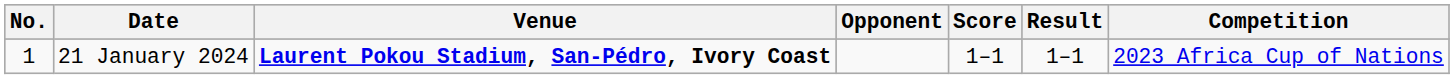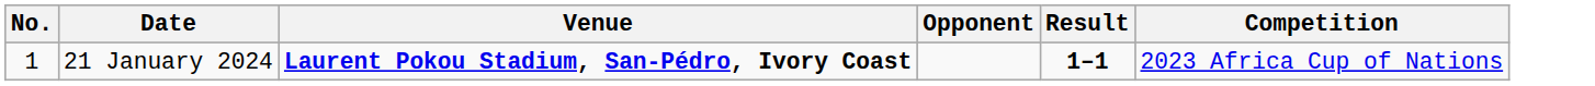 <table class="wikitable sortable">
 <tr>
 <th scope="col">No.</th>
 <th scope="col">Date</th>
 <th scope="col">Venue</th>
 <th scope="col">Opponent</th>
-<th scope="col">Score</th>
 <th scope="col">Result</th>
 <th scope="col">Competition</th>
 </tr>
 <tr>
 <td style="text-align:center">1</td>
 <td>21 January 2024</td>
 <td><strong><a href='#'>Laurent Pokou Stadium</a>, <a href='#'>San-Pédro</a>, Ivory Coast</strong></td>
 <td></td>
-<td style="text-align:center">1–1</td>
-<td style="text-align:center">1–1</td>
+<td style="text-align:center"><strong>1–1</strong></td>
 <td><a href='#'>2023 Africa Cup of Nations</a></td>
 </tr>
 </table>
